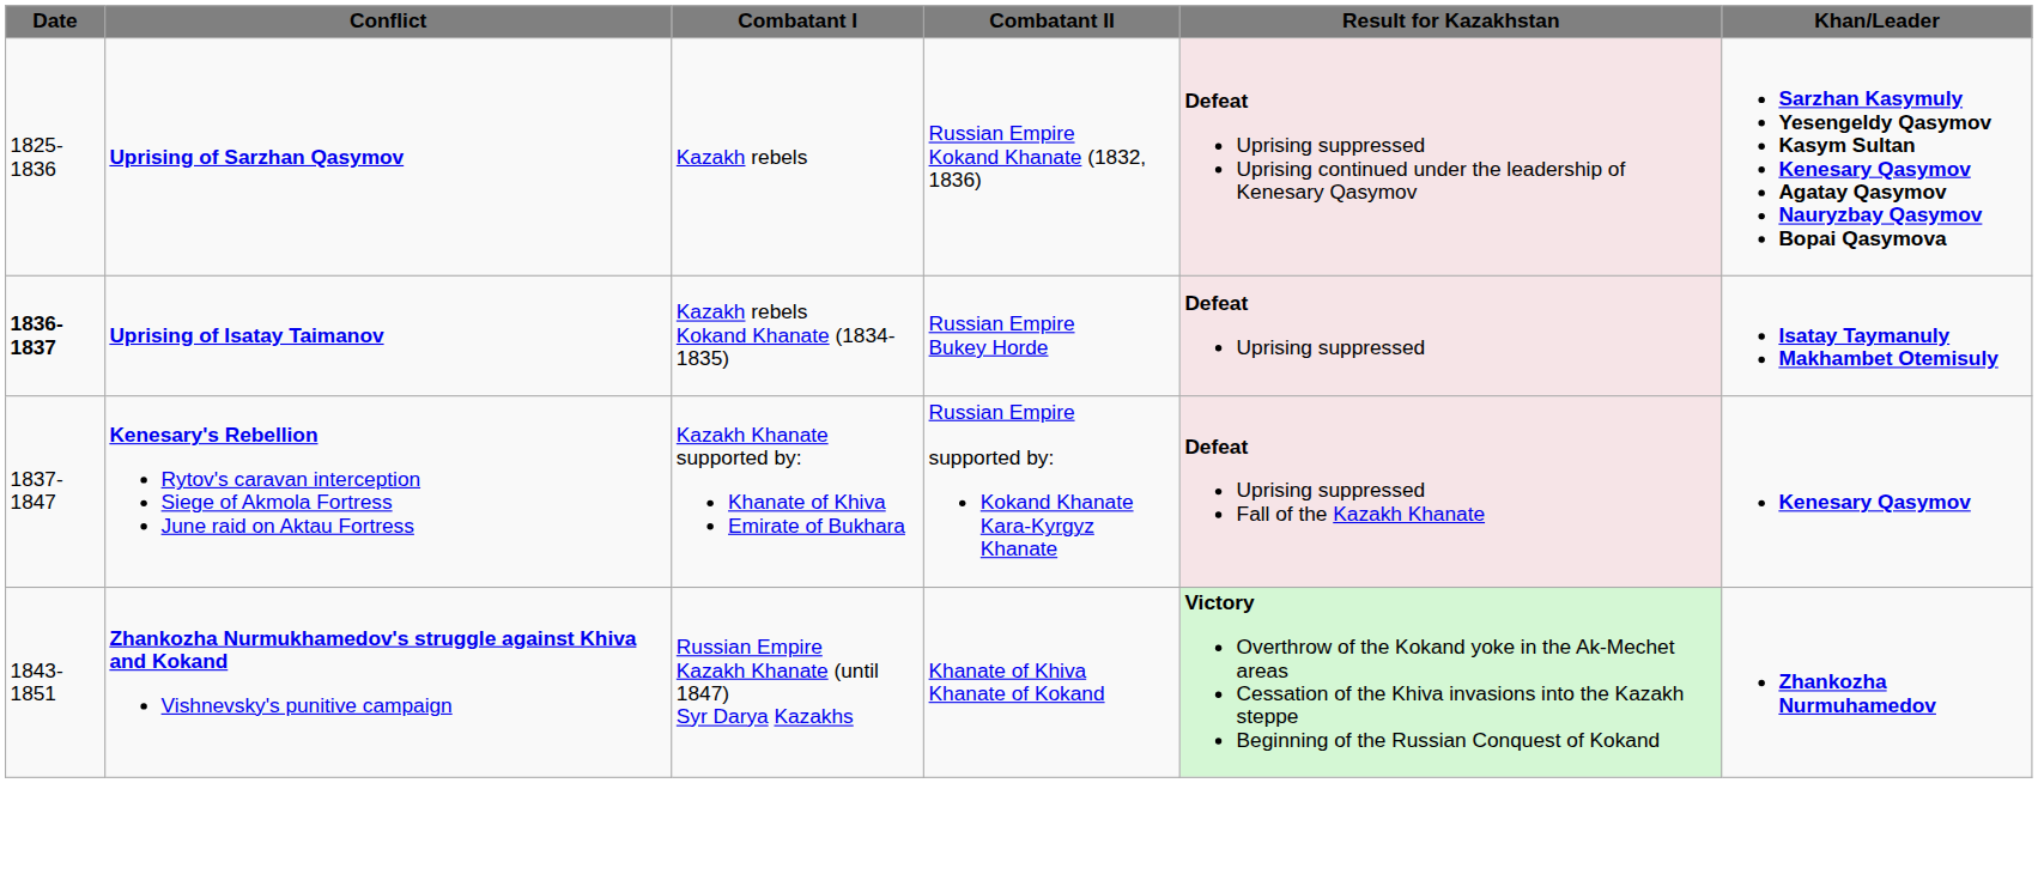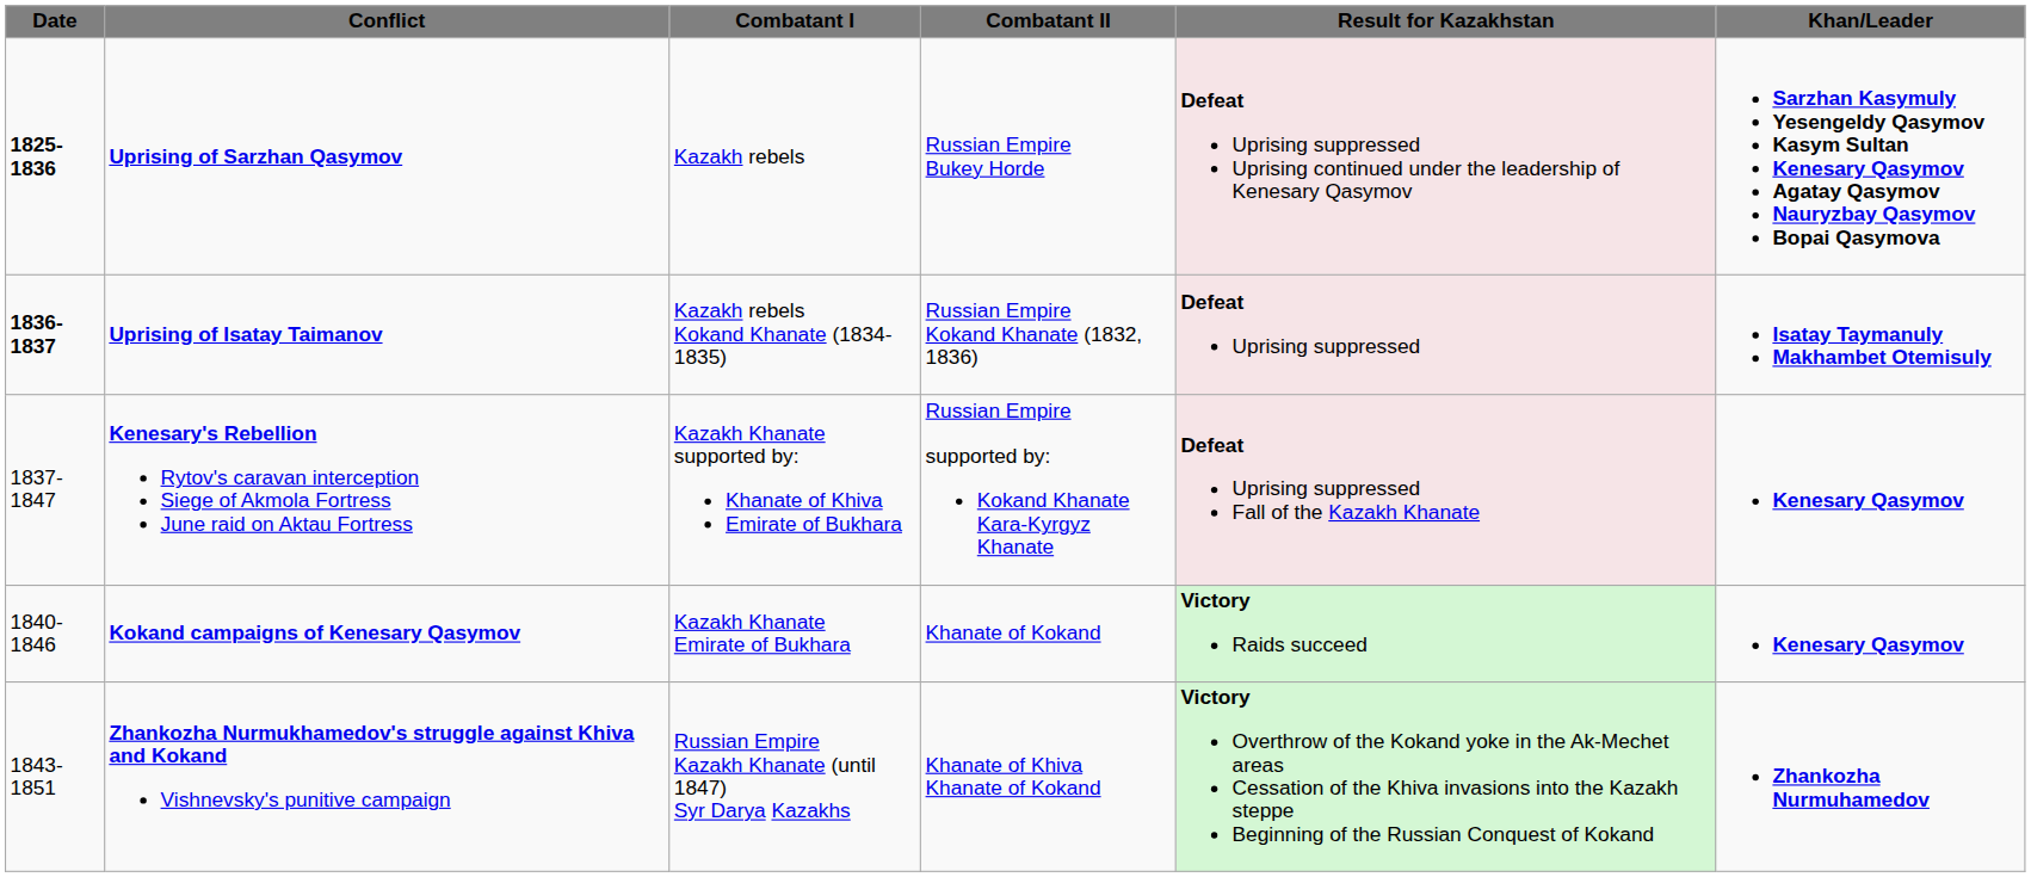 <table class="wikitable">
 <tr>
 <th style="background:gray;">Date</th>
 <th style="background:gray;">Conflict</th>
 <th style="background:gray;">Combatant I</th>
 <th style="background:gray;">Combatant II</th>
 <th style="background:gray;">Result for Kazakhstan</th>
 <th style="background:gray;">Khan/Leader</th>
 </tr>
 <tr>
-<td>1825-1836</td>
+<td><strong>1825-1836</strong></td>
 <td><strong><a href='#'>Uprising of Sarzhan Qasymov</a></strong></td>
 <td><a href='#'>Kazakh</a> rebels</td>
-<td> <a href='#'>Russian Empire</a><br> <a href='#'>Kokand Khanate</a> (1832, 1836)</td>
+<td> <a href='#'>Russian Empire</a><br><a href='#'>Bukey Horde</a></td>
 <td style="background:#F6E4E7"><strong>Defeat</strong><br><ul><li>Uprising suppressed</li><li>Uprising continued under the leadership of Kenesary Qasymov</li></ul></td>
 <td><br><ul><li><strong><a href='#'>Sarzhan Kasymuly</a></strong></li><li><strong>Yesengeldy Qasymov</strong></li><li><strong>Kasym Sultan </strong></li><li><strong><a href='#'>Kenesary Qasymov</a></strong></li><li><strong>Agatay Qasymov</strong></li><li><strong><a href='#'>Nauryzbay Qasymov</a></strong></li><li><strong>Bopai Qasymova</strong></li></ul></td>
 </tr>
 <tr>
 <td><strong>1836-1837</strong></td>
 <td><strong><a href='#'>Uprising of Isatay Taimanov</a></strong></td>
 <td><a href='#'>Kazakh</a> rebels<br> <a href='#'>Kokand Khanate</a> (1834-1835)</td>
-<td> <a href='#'>Russian Empire</a><br><a href='#'>Bukey Horde</a></td>
+<td> <a href='#'>Russian Empire</a><br> <a href='#'>Kokand Khanate</a> (1832, 1836)</td>
 <td style="background:#F6E4E7"><strong>Defeat</strong><br><ul><li>Uprising suppressed</li></ul></td>
 <td><br><ul><li><strong><a href='#'>Isatay Taymanuly</a></strong></li><li><strong><a href='#'>Makhambet Otemisuly</a></strong></li></ul></td>
 </tr>
 <tr>
 <td>1837-1847</td>
 <td><strong><a href='#'>Kenesary's Rebellion</a></strong><br><ul><li><a href='#'>Rytov's caravan interception</a></li><li><a href='#'>Siege of Akmola Fortress</a></li><li><a href='#'>June raid on Aktau Fortress</a></li></ul></td>
 <td><a href='#'>Kazakh Khanate</a><br>supported by:<br><ul><li><a href='#'>Khanate of Khiva</a></li><li> <a href='#'>Emirate of Bukhara</a></li></ul></td>
 <td> <a href='#'>Russian Empire</a><br><br>supported by:<ul><li> <a href='#'>Kokand Khanate</a><br> <a href='#'>Kara-Kyrgyz Khanate</a></li></ul></td>
 <td style="background:#F6E4E7"><strong>Defeat</strong><br><ul><li>Uprising suppressed</li><li>Fall of the <a href='#'>Kazakh Khanate</a></li></ul></td>
 <td><br><ul><li><strong><a href='#'>Kenesary Qasymov</a></strong></li></ul></td>
 </tr>
 <tr>
+<td>1840-1846</td>
+<td><strong><a href='#'>Kokand campaigns of Kenesary Qasymov</a></strong></td>
+<td><a href='#'>Kazakh Khanate</a><br> <a href='#'>Emirate of Bukhara</a></td>
+<td> <a href='#'>Khanate of Kokand</a></td>
+<td style="background:#D4F7D4"><strong>Victory</strong><br><ul><li>Raids succeed</li></ul></td>
+<td><br><ul><li><strong><a href='#'>Kenesary Qasymov</a></strong></li></ul></td>
+</tr>
+<tr>
 <td>1843-1851</td>
 <td><strong><a href='#'>Zhankozha Nurmukhamedov's struggle against Khiva and Kokand</a></strong><br><ul><li><a href='#'>Vishnevsky's punitive campaign</a></li></ul></td>
 <td> <a href='#'>Russian Empire</a><br><a href='#'>Kazakh Khanate</a> (until 1847)<br><a href='#'>Syr Darya</a> <a href='#'>Kazakhs</a></td>
 <td> <a href='#'>Khanate of Khiva</a><br> <a href='#'>Khanate of Kokand</a></td>
 <td style="background:#D4F7D4"><strong>Victory</strong><br><ul><li>Overthrow of the Kokand yoke in the Ak-Mechet areas</li><li>Cessation of the Khiva invasions into the Kazakh steppe</li><li>Beginning of the Russian Conquest of Kokand</li></ul></td>
 <td><br><ul><li><strong><a href='#'>Zhankozha Nurmuhamedov</a></strong></li></ul></td>
 </tr>
 </table>
